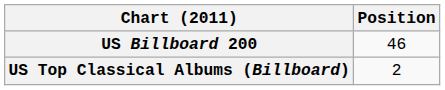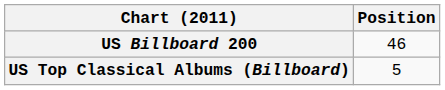 <table class="wikitable sortable plainrowheaders" style="text-align:center">
 <tr>
 <th scope="col">Chart (2011)</th>
 <th scope="col">Position</th>
 </tr>
 <tr>
 <th scope="row">US <em>Billboard</em> 200</th>
 <td>46</td>
 </tr>
 <tr>
 <th scope="row">US Top Classical Albums (<em>Billboard</em>)</th>
-<td>2</td>
+<td>5</td>
 </tr>
 </table>
